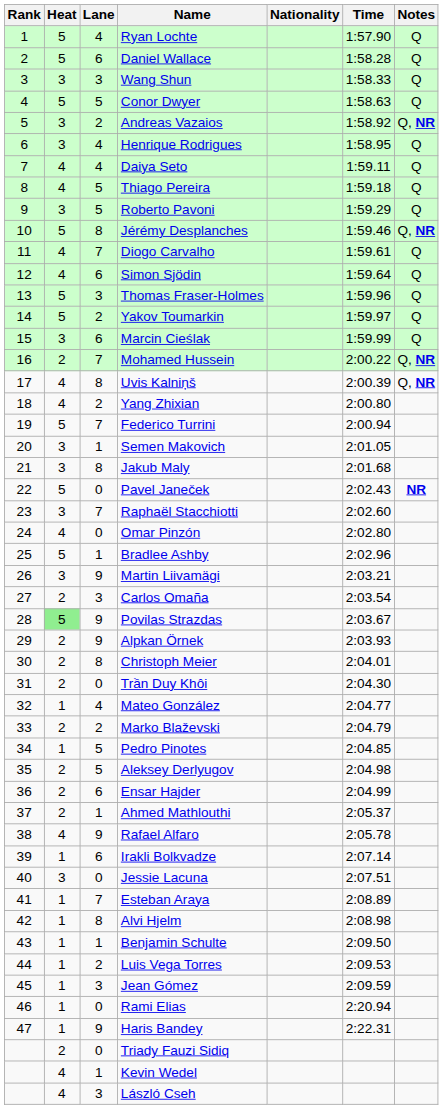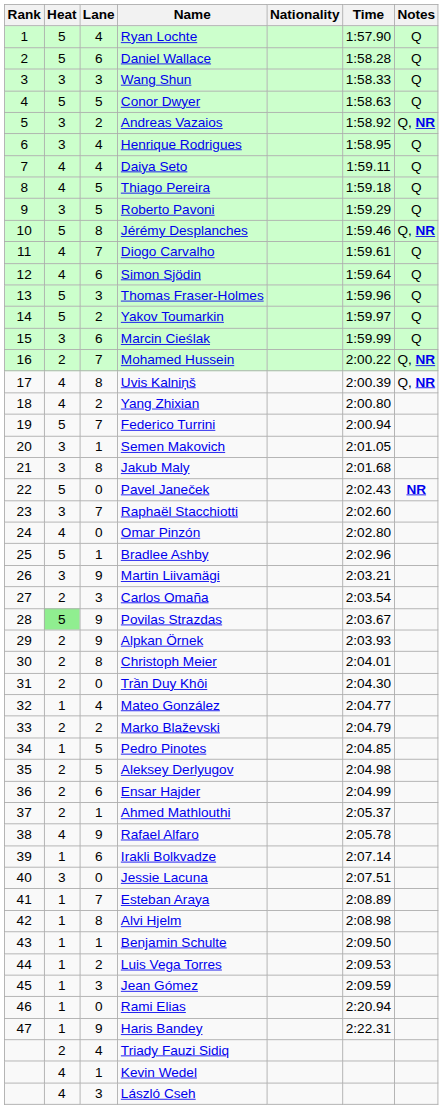 <table class="wikitable sortable" style="text-align:center">
 <tr>
 <th>Rank</th>
 <th>Heat</th>
 <th>Lane</th>
 <th>Name</th>
 <th>Nationality</th>
 <th>Time</th>
 <th>Notes</th>
 </tr>
 <tr bgcolor=ccffcc>
 <td>1</td>
 <td>5</td>
 <td>4</td>
 <td align=left><a href='#'>Ryan Lochte</a></td>
 <td align=left></td>
 <td>1:57.90</td>
 <td>Q</td>
 </tr>
 <tr bgcolor=ccffcc>
 <td>2</td>
 <td>5</td>
 <td>6</td>
 <td align=left><a href='#'>Daniel Wallace</a></td>
 <td align=left></td>
 <td>1:58.28</td>
 <td>Q</td>
 </tr>
 <tr bgcolor=ccffcc>
 <td>3</td>
 <td>3</td>
 <td>3</td>
 <td align=left><a href='#'>Wang Shun</a></td>
 <td align=left></td>
 <td>1:58.33</td>
 <td>Q</td>
 </tr>
 <tr bgcolor=ccffcc>
 <td>4</td>
 <td>5</td>
 <td>5</td>
 <td align=left><a href='#'>Conor Dwyer</a></td>
 <td align=left></td>
 <td>1:58.63</td>
 <td>Q</td>
 </tr>
 <tr bgcolor=ccffcc>
 <td>5</td>
 <td>3</td>
 <td>2</td>
 <td align=left><a href='#'>Andreas Vazaios</a></td>
 <td align=left></td>
 <td>1:58.92</td>
 <td>Q, <strong><a href='#'>NR</a></strong></td>
 </tr>
 <tr bgcolor=ccffcc>
 <td>6</td>
 <td>3</td>
 <td>4</td>
 <td align=left><a href='#'>Henrique Rodrigues</a></td>
 <td align=left></td>
 <td>1:58.95</td>
 <td>Q</td>
 </tr>
 <tr bgcolor=ccffcc>
 <td>7</td>
 <td>4</td>
 <td>4</td>
 <td align=left><a href='#'>Daiya Seto</a></td>
 <td align=left></td>
 <td>1:59.11</td>
 <td>Q</td>
 </tr>
 <tr bgcolor=ccffcc>
 <td>8</td>
 <td>4</td>
 <td>5</td>
 <td align=left><a href='#'>Thiago Pereira</a></td>
 <td align=left></td>
 <td>1:59.18</td>
 <td>Q</td>
 </tr>
 <tr bgcolor=ccffcc>
 <td>9</td>
 <td>3</td>
 <td>5</td>
 <td align=left><a href='#'>Roberto Pavoni</a></td>
 <td align=left></td>
 <td>1:59.29</td>
 <td>Q</td>
 </tr>
 <tr bgcolor=ccffcc>
 <td>10</td>
 <td>5</td>
 <td>8</td>
 <td align=left><a href='#'>Jérémy Desplanches</a></td>
 <td align=left></td>
 <td>1:59.46</td>
 <td>Q, <strong><a href='#'>NR</a></strong></td>
 </tr>
 <tr bgcolor=ccffcc>
 <td>11</td>
 <td>4</td>
 <td>7</td>
 <td align=left><a href='#'>Diogo Carvalho</a></td>
 <td align=left></td>
 <td>1:59.61</td>
 <td>Q</td>
 </tr>
 <tr bgcolor=ccffcc>
 <td>12</td>
 <td>4</td>
 <td>6</td>
 <td align=left><a href='#'>Simon Sjödin</a></td>
 <td align=left></td>
 <td>1:59.64</td>
 <td>Q</td>
 </tr>
 <tr bgcolor=ccffcc>
 <td>13</td>
 <td>5</td>
 <td>3</td>
 <td align=left><a href='#'>Thomas Fraser-Holmes</a></td>
 <td align=left></td>
 <td>1:59.96</td>
 <td>Q</td>
 </tr>
 <tr bgcolor=ccffcc>
 <td>14</td>
 <td>5</td>
 <td>2</td>
 <td align=left><a href='#'>Yakov Toumarkin</a></td>
 <td align=left></td>
 <td>1:59.97</td>
 <td>Q</td>
 </tr>
 <tr bgcolor=ccffcc>
 <td>15</td>
 <td>3</td>
 <td>6</td>
 <td align=left><a href='#'>Marcin Cieślak</a></td>
 <td align=left></td>
 <td>1:59.99</td>
 <td>Q</td>
 </tr>
 <tr bgcolor=ccffcc>
 <td>16</td>
 <td>2</td>
 <td>7</td>
 <td align=left><a href='#'>Mohamed Hussein</a></td>
 <td align=left></td>
 <td>2:00.22</td>
 <td>Q, <strong><a href='#'>NR</a></strong></td>
 </tr>
 <tr>
 <td>17</td>
 <td>4</td>
 <td>8</td>
 <td align=left><a href='#'>Uvis Kalniņš</a></td>
 <td align=left></td>
 <td>2:00.39</td>
 <td>Q, <strong><a href='#'>NR</a></strong></td>
 </tr>
 <tr>
 <td>18</td>
 <td>4</td>
 <td>2</td>
 <td align=left><a href='#'>Yang Zhixian</a></td>
 <td align=left></td>
 <td>2:00.80</td>
 <td></td>
 </tr>
 <tr>
 <td>19</td>
 <td>5</td>
 <td>7</td>
 <td align=left><a href='#'>Federico Turrini</a></td>
 <td align=left></td>
 <td>2:00.94</td>
 <td></td>
 </tr>
 <tr>
 <td>20</td>
 <td>3</td>
 <td>1</td>
 <td align=left><a href='#'>Semen Makovich</a></td>
 <td align=left></td>
 <td>2:01.05</td>
 <td></td>
 </tr>
 <tr>
 <td>21</td>
 <td>3</td>
 <td>8</td>
 <td align=left><a href='#'>Jakub Maly</a></td>
 <td align=left></td>
 <td>2:01.68</td>
 <td></td>
 </tr>
 <tr>
 <td>22</td>
 <td>5</td>
 <td>0</td>
 <td align=left><a href='#'>Pavel Janeček</a></td>
 <td align=left></td>
 <td>2:02.43</td>
 <td><strong><a href='#'>NR</a></strong></td>
 </tr>
 <tr>
 <td>23</td>
 <td>3</td>
 <td>7</td>
 <td align=left><a href='#'>Raphaël Stacchiotti</a></td>
 <td align=left></td>
 <td>2:02.60</td>
 <td></td>
 </tr>
 <tr>
 <td>24</td>
 <td>4</td>
 <td>0</td>
 <td align=left><a href='#'>Omar Pinzón</a></td>
 <td align=left></td>
 <td>2:02.80</td>
 <td></td>
 </tr>
 <tr>
 <td>25</td>
 <td>5</td>
 <td>1</td>
 <td align=left><a href='#'>Bradlee Ashby</a></td>
 <td align=left></td>
 <td>2:02.96</td>
 <td></td>
 </tr>
 <tr>
 <td>26</td>
 <td>3</td>
 <td>9</td>
 <td align=left><a href='#'>Martin Liivamägi</a></td>
 <td align=left></td>
 <td>2:03.21</td>
 <td></td>
 </tr>
 <tr>
 <td>27</td>
 <td>2</td>
 <td>3</td>
 <td align=left><a href='#'>Carlos Omaña</a></td>
 <td align=left></td>
 <td>2:03.54</td>
 <td></td>
 </tr>
 <tr>
 <td>28</td>
 <td style="background: lightgreen;">5</td>
 <td>9</td>
 <td align=left><a href='#'>Povilas Strazdas</a></td>
 <td align=left></td>
 <td>2:03.67</td>
 <td></td>
 </tr>
 <tr>
 <td>29</td>
 <td>2</td>
 <td>9</td>
 <td align=left><a href='#'>Alpkan Örnek</a></td>
 <td align=left></td>
 <td>2:03.93</td>
 <td></td>
 </tr>
 <tr>
 <td>30</td>
 <td>2</td>
 <td>8</td>
 <td align=left><a href='#'>Christoph Meier</a></td>
 <td align=left></td>
 <td>2:04.01</td>
 <td></td>
 </tr>
 <tr>
 <td>31</td>
 <td>2</td>
 <td>0</td>
 <td align=left><a href='#'>Trần Duy Khôi</a></td>
 <td align=left></td>
 <td>2:04.30</td>
 <td></td>
 </tr>
 <tr>
 <td>32</td>
 <td>1</td>
 <td>4</td>
 <td align=left><a href='#'>Mateo González</a></td>
 <td align=left></td>
 <td>2:04.77</td>
 <td></td>
 </tr>
 <tr>
 <td>33</td>
 <td>2</td>
 <td>2</td>
 <td align=left><a href='#'>Marko Blaževski</a></td>
 <td align=left></td>
 <td>2:04.79</td>
 <td></td>
 </tr>
 <tr>
 <td>34</td>
 <td>1</td>
 <td>5</td>
 <td align=left><a href='#'>Pedro Pinotes</a></td>
 <td align=left></td>
 <td>2:04.85</td>
 <td></td>
 </tr>
 <tr>
 <td>35</td>
 <td>2</td>
 <td>5</td>
 <td align=left><a href='#'>Aleksey Derlyugov</a></td>
 <td align=left></td>
 <td>2:04.98</td>
 <td></td>
 </tr>
 <tr>
 <td>36</td>
 <td>2</td>
 <td>6</td>
 <td align=left><a href='#'>Ensar Hajder</a></td>
 <td align=left></td>
 <td>2:04.99</td>
 <td></td>
 </tr>
 <tr>
 <td>37</td>
 <td>2</td>
 <td>1</td>
 <td align=left><a href='#'>Ahmed Mathlouthi</a></td>
 <td align=left></td>
 <td>2:05.37</td>
 <td></td>
 </tr>
 <tr>
 <td>38</td>
 <td>4</td>
 <td>9</td>
 <td align=left><a href='#'>Rafael Alfaro</a></td>
 <td align=left></td>
 <td>2:05.78</td>
 <td></td>
 </tr>
 <tr>
 <td>39</td>
 <td>1</td>
 <td>6</td>
 <td align=left><a href='#'>Irakli Bolkvadze</a></td>
 <td align=left></td>
 <td>2:07.14</td>
 <td></td>
 </tr>
 <tr>
 <td>40</td>
 <td>3</td>
 <td>0</td>
 <td align=left><a href='#'>Jessie Lacuna</a></td>
 <td align=left></td>
 <td>2:07.51</td>
 <td></td>
 </tr>
 <tr>
 <td>41</td>
 <td>1</td>
 <td>7</td>
 <td align=left><a href='#'>Esteban Araya</a></td>
 <td align=left></td>
 <td>2:08.89</td>
 <td></td>
 </tr>
 <tr>
 <td>42</td>
 <td>1</td>
 <td>8</td>
 <td align=left><a href='#'>Alvi Hjelm</a></td>
 <td align=left></td>
 <td>2:08.98</td>
 <td></td>
 </tr>
 <tr>
 <td>43</td>
 <td>1</td>
 <td>1</td>
 <td align=left><a href='#'>Benjamin Schulte</a></td>
 <td align=left></td>
 <td>2:09.50</td>
 <td></td>
 </tr>
 <tr>
 <td>44</td>
 <td>1</td>
 <td>2</td>
 <td align=left><a href='#'>Luis Vega Torres</a></td>
 <td align=left></td>
 <td>2:09.53</td>
 <td></td>
 </tr>
 <tr>
 <td>45</td>
 <td>1</td>
 <td>3</td>
 <td align=left><a href='#'>Jean Gómez</a></td>
 <td align=left></td>
 <td>2:09.59</td>
 <td></td>
 </tr>
 <tr>
 <td>46</td>
 <td>1</td>
 <td>0</td>
 <td align=left><a href='#'>Rami Elias</a></td>
 <td align=left></td>
 <td>2:20.94</td>
 <td></td>
 </tr>
 <tr>
 <td>47</td>
 <td>1</td>
 <td>9</td>
 <td align=left><a href='#'>Haris Bandey</a></td>
 <td align=left></td>
 <td>2:22.31</td>
 <td></td>
 </tr>
 <tr>
 <td></td>
 <td>2</td>
-<td>0</td>
+<td>4</td>
 <td align=left><a href='#'>Triady Fauzi Sidiq</a></td>
 <td align=left></td>
 <td></td>
 <td></td>
 </tr>
 <tr>
 <td></td>
 <td>4</td>
 <td>1</td>
 <td align=left><a href='#'>Kevin Wedel</a></td>
 <td align=left></td>
 <td></td>
 <td></td>
 </tr>
 <tr>
 <td></td>
 <td>4</td>
 <td>3</td>
 <td align=left><a href='#'>László Cseh</a></td>
 <td align=left></td>
 <td></td>
 <td></td>
 </tr>
 </table>
